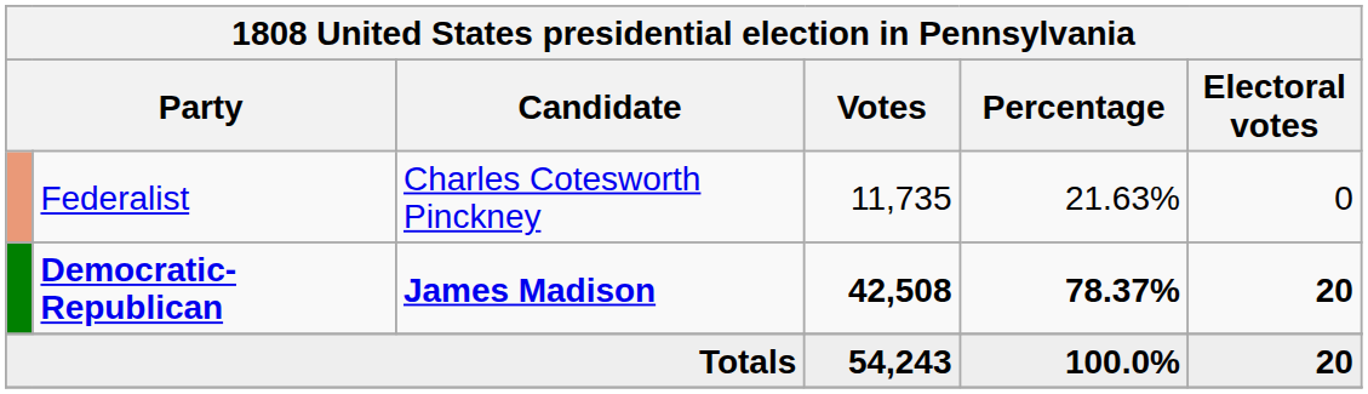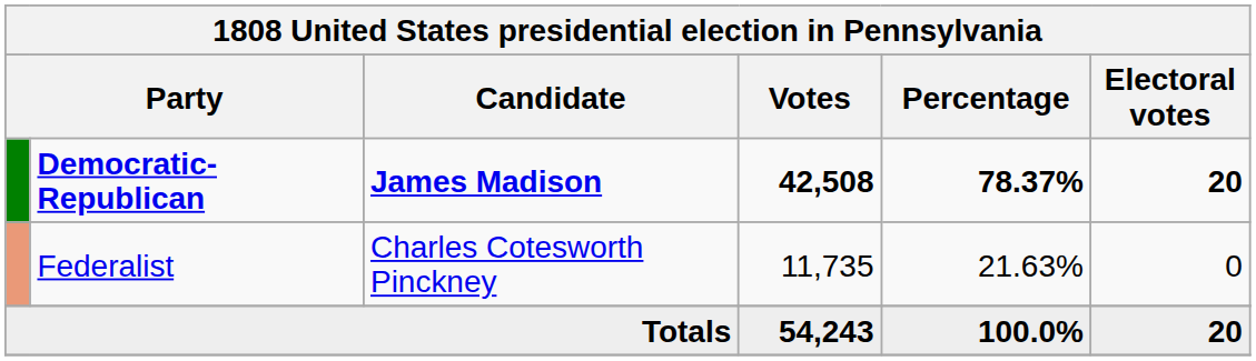 <table class="wikitable" style="font-size: 95%;">
 <tr>
 <th colspan="6">1808 United States presidential election in Pennsylvania</th>
 </tr>
 <tr>
 <th colspan="2" style="width: 15em">Party</th>
 <th style="width: 17em">Candidate</th>
 <th style="width: 5em">Votes</th>
 <th style="width: 7em">Percentage</th>
 <th style="width: 5em">Electoral votes</th>
 </tr>
 <tr>
+<th style="background-color:#008000; width: 3px"></th>
+<td style="width: 130px"><strong><a href='#'>Democratic-Republican</a></strong></td>
+<td><strong><a href='#'>James Madison</a></strong></td>
+<td align="right"><strong>42,508</strong></td>
+<td align="right"><strong>78.37%</strong></td>
+<td align="right"><strong>20</strong></td>
+</tr>
+<tr>
 <th style="background-color:#EA9978; width: 3px"></th>
 <td style="width: 130px"><a href='#'>Federalist</a></td>
 <td><a href='#'>Charles Cotesworth Pinckney</a></td>
 <td align="right">11,735</td>
 <td align="right">21.63%</td>
 <td align="right">0</td>
-</tr>
-<tr>
-<th style="background-color:#008000; width: 3px"></th>
-<td style="width: 130px"><strong><a href='#'>Democratic-Republican</a></strong></td>
-<td><strong><a href='#'>James Madison</a></strong></td>
-<td align="right"><strong>42,508</strong></td>
-<td align="right"><strong>78.37%</strong></td>
-<td align="right"><strong>20</strong></td>
 </tr>
 <tr>
 </tr>
 <tr bgcolor="#EEEEEE">
 <td colspan="3" align="right"><strong>Totals</strong></td>
 <td align="right"><strong>54,243</strong></td>
 <td align="right"><strong>100.0%</strong></td>
 <td align="right"><strong>20</strong></td>
 </tr>
 <tr>
 </tr>
 </table>
